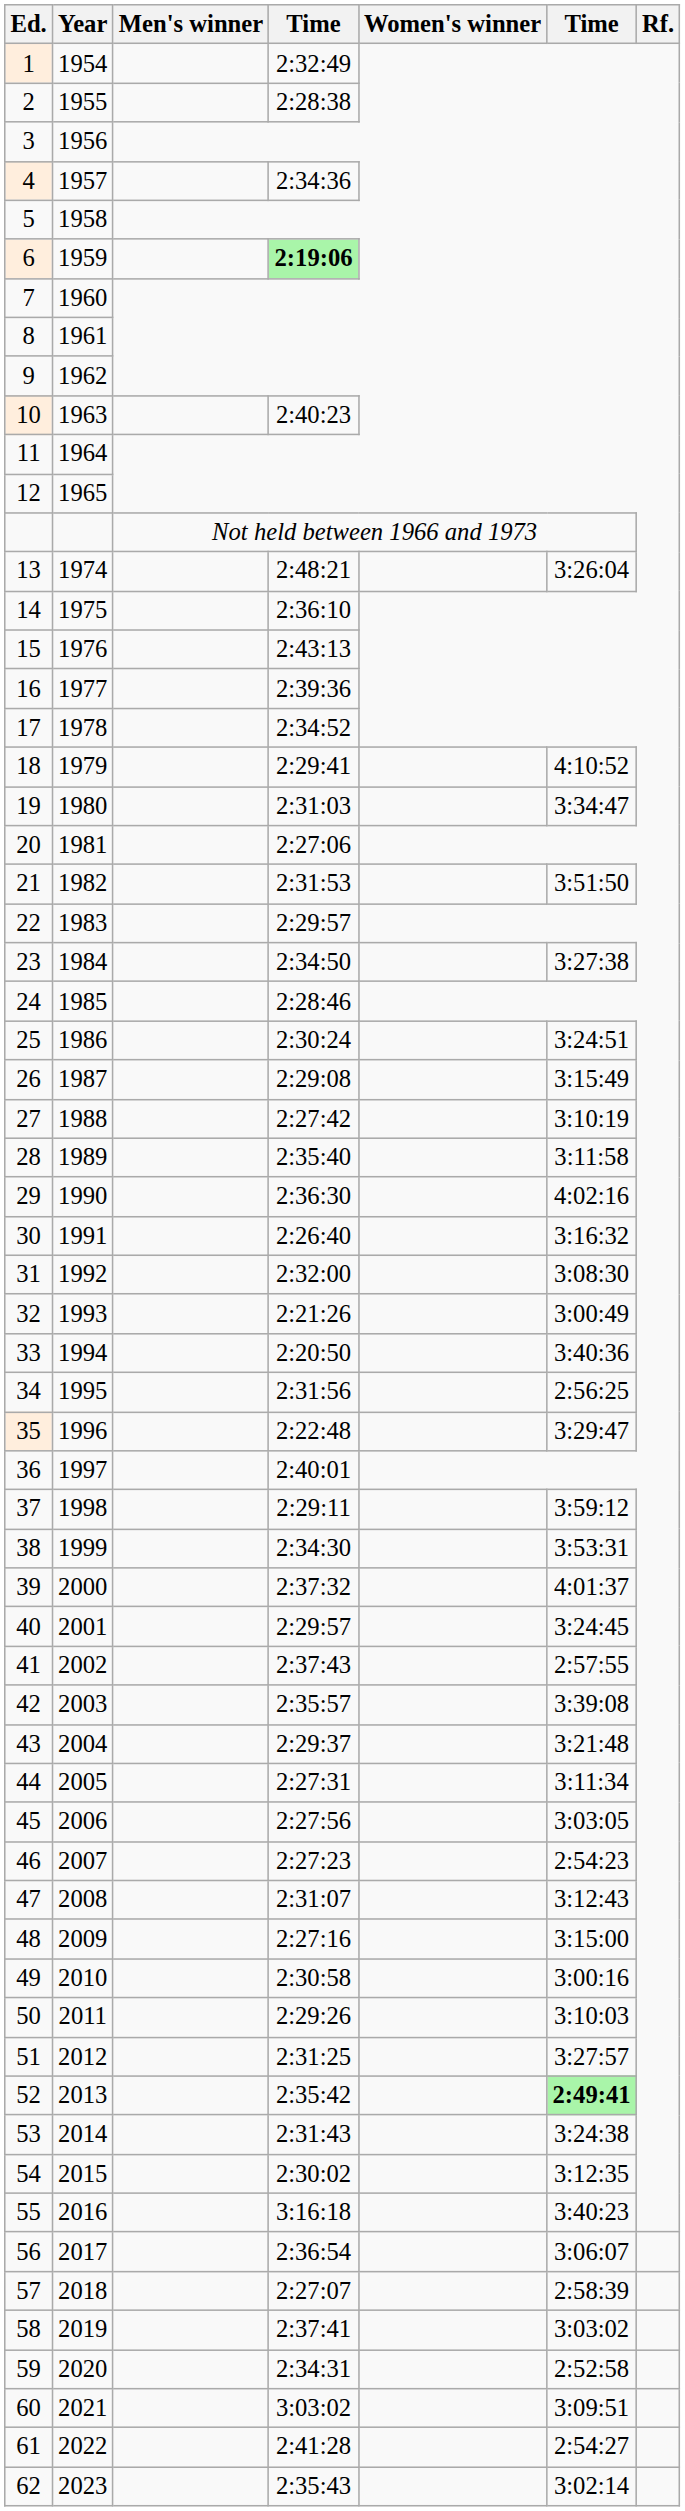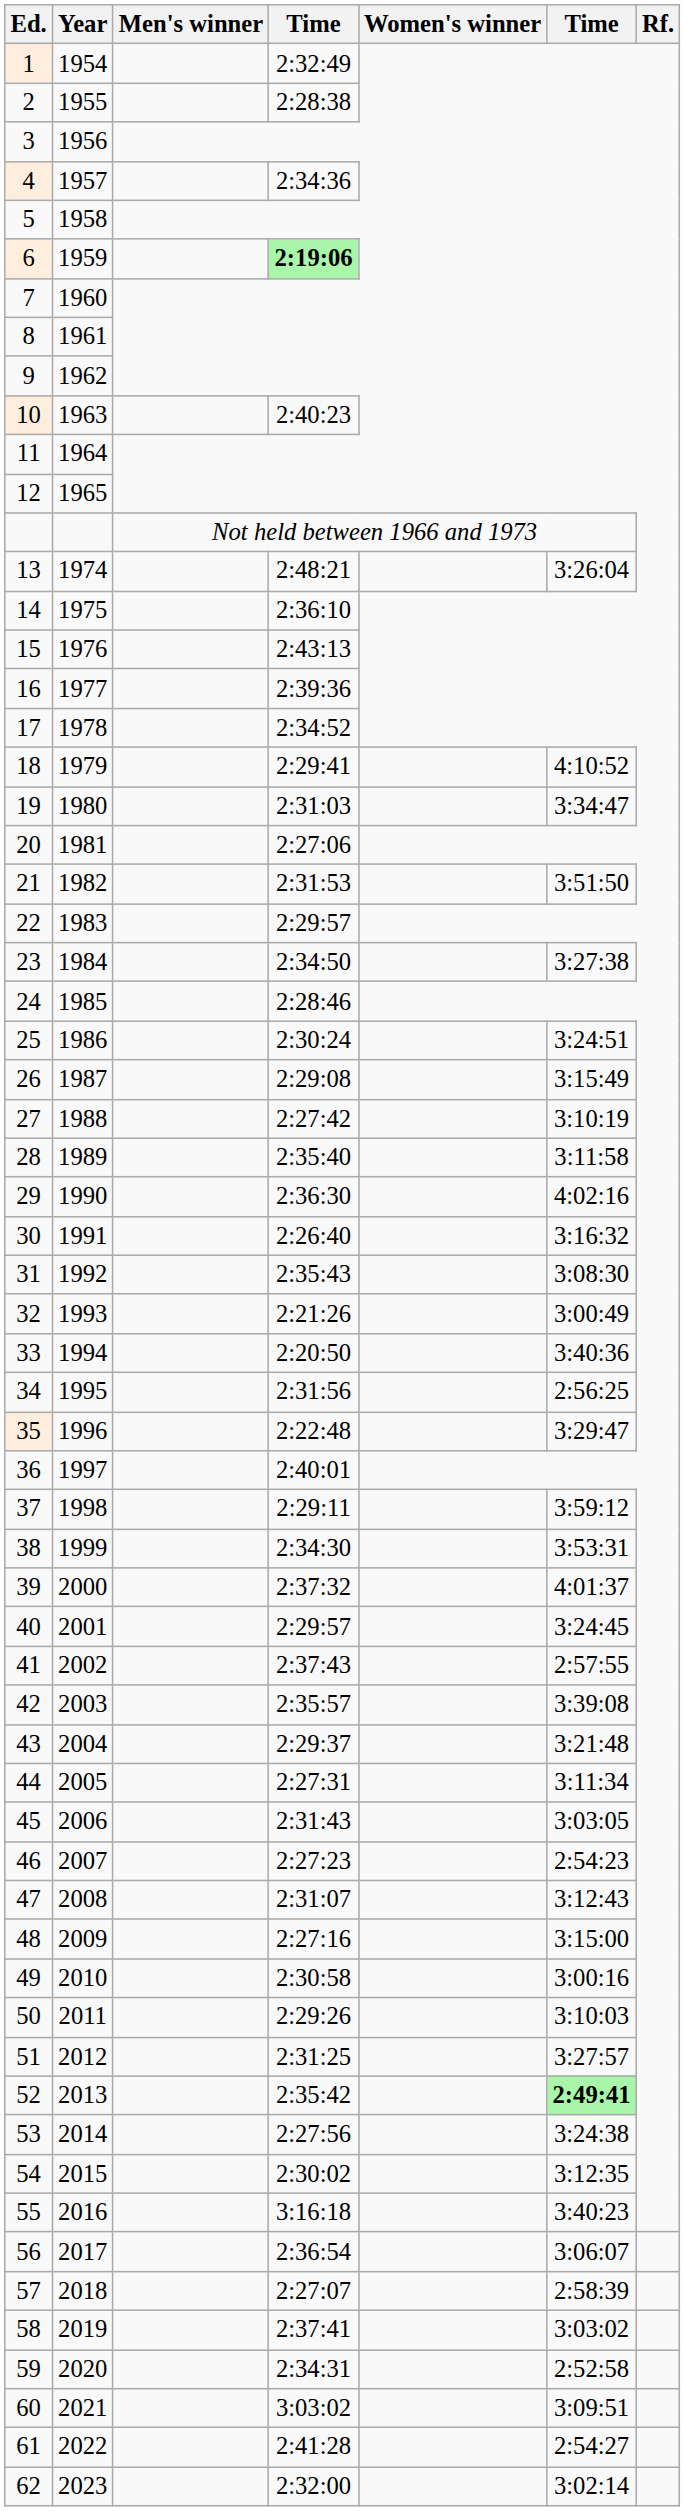 <table class="wikitable sortable" style="text-align:center">
 <tr>
 <th class="unsortable">Ed.</th>
 <th>Year</th>
 <th>Men's winner</th>
 <th>Time</th>
 <th>Women's winner</th>
 <th>Time</th>
 <th class="unsortable">Rf.</th>
 </tr>
 <tr>
 <td bgcolor="#FFEEDD">1</td>
 <td>1954</td>
 <td align="left"></td>
 <td>2:32:49</td>
 </tr>
 <tr>
 <td>2</td>
 <td>1955</td>
 <td align="left"></td>
 <td>2:28:38</td>
 </tr>
 <tr>
 <td>3</td>
 <td>1956</td>
 </tr>
 <tr>
 <td bgcolor="#FFEEDD">4</td>
 <td>1957</td>
 <td align="left"></td>
 <td>2:34:36</td>
 </tr>
 <tr>
 <td>5</td>
 <td>1958</td>
 </tr>
 <tr>
 <td bgcolor="#FFEEDD">6</td>
 <td>1959</td>
 <td align="left"></td>
 <td bgcolor="#A9F5A9"><strong>2:19:06</strong></td>
 </tr>
 <tr>
 <td>7</td>
 <td>1960</td>
 </tr>
 <tr>
 <td>8</td>
 <td>1961</td>
 </tr>
 <tr>
 <td>9</td>
 <td>1962</td>
 </tr>
 <tr>
 <td bgcolor="#FFEEDD">10</td>
 <td>1963</td>
 <td align="left"></td>
 <td>2:40:23</td>
 </tr>
 <tr>
 <td>11</td>
 <td>1964</td>
 </tr>
 <tr>
 <td>12</td>
 <td>1965</td>
 </tr>
 <tr>
 <td></td>
 <td></td>
 <td colspan="4" align="center"><em>Not held between 1966 and 1973</em></td>
 </tr>
 <tr>
 <td>13</td>
 <td>1974</td>
 <td align="left"></td>
 <td>2:48:21</td>
 <td align="left"></td>
 <td>3:26:04</td>
 </tr>
 <tr>
 <td>14</td>
 <td>1975</td>
 <td align="left"></td>
 <td>2:36:10</td>
 </tr>
 <tr>
 <td>15</td>
 <td>1976</td>
 <td align="left"></td>
 <td>2:43:13</td>
 </tr>
 <tr>
 <td>16</td>
 <td>1977</td>
 <td align="left"></td>
 <td>2:39:36</td>
 </tr>
 <tr>
 <td>17</td>
 <td>1978</td>
 <td align="left"></td>
 <td>2:34:52</td>
 </tr>
 <tr>
 <td>18</td>
 <td>1979</td>
 <td align="left"></td>
 <td>2:29:41</td>
 <td align="left"></td>
 <td>4:10:52</td>
 </tr>
 <tr>
 <td>19</td>
 <td>1980</td>
 <td align="left"></td>
 <td>2:31:03</td>
 <td align="left"></td>
 <td>3:34:47</td>
 </tr>
 <tr>
 <td>20</td>
 <td>1981</td>
 <td align="left"></td>
 <td>2:27:06</td>
 </tr>
 <tr>
 <td>21</td>
 <td>1982</td>
 <td align="left"></td>
 <td>2:31:53</td>
 <td align="left"></td>
 <td>3:51:50</td>
 </tr>
 <tr>
 <td>22</td>
 <td>1983</td>
 <td align="left"></td>
 <td>2:29:57</td>
 </tr>
 <tr>
 <td>23</td>
 <td>1984</td>
 <td align="left"></td>
 <td>2:34:50</td>
 <td align="left"></td>
 <td>3:27:38</td>
 </tr>
 <tr>
 <td>24</td>
 <td>1985</td>
 <td align="left"></td>
 <td>2:28:46</td>
 </tr>
 <tr>
 <td>25</td>
 <td>1986</td>
 <td align="left"></td>
 <td>2:30:24</td>
 <td align="left"></td>
 <td>3:24:51</td>
 </tr>
 <tr>
 <td>26</td>
 <td>1987</td>
 <td align="left"></td>
 <td>2:29:08</td>
 <td align="left"></td>
 <td>3:15:49</td>
 </tr>
 <tr>
 <td>27</td>
 <td>1988</td>
 <td align="left"></td>
 <td>2:27:42</td>
 <td align="left"></td>
 <td>3:10:19</td>
 </tr>
 <tr>
 <td>28</td>
 <td>1989</td>
 <td align="left"></td>
 <td>2:35:40</td>
 <td align="left"></td>
 <td>3:11:58</td>
 </tr>
 <tr>
 <td>29</td>
 <td>1990</td>
 <td align="left"></td>
 <td>2:36:30</td>
 <td align="left"></td>
 <td>4:02:16</td>
 </tr>
 <tr>
 <td>30</td>
 <td>1991</td>
 <td align="left"></td>
 <td>2:26:40</td>
 <td align="left"></td>
 <td>3:16:32</td>
 </tr>
 <tr>
 <td>31</td>
 <td>1992</td>
 <td align="left"></td>
-<td>2:32:00</td>
+<td>2:35:43</td>
 <td align="left"></td>
 <td>3:08:30</td>
 </tr>
 <tr>
 <td>32</td>
 <td>1993</td>
 <td align="left"></td>
 <td>2:21:26</td>
 <td align="left"></td>
 <td>3:00:49</td>
 </tr>
 <tr>
 <td>33</td>
 <td>1994</td>
 <td align="left"></td>
 <td>2:20:50</td>
 <td align="left"></td>
 <td>3:40:36</td>
 </tr>
 <tr>
 <td>34</td>
 <td>1995</td>
 <td align="left"></td>
 <td>2:31:56</td>
 <td align="left"></td>
 <td>2:56:25</td>
 </tr>
 <tr>
 <td bgcolor="#FFEEDD">35</td>
 <td>1996</td>
 <td align="left"></td>
 <td>2:22:48</td>
 <td align="left"></td>
 <td>3:29:47</td>
 </tr>
 <tr>
 <td>36</td>
 <td>1997</td>
 <td align="left"></td>
 <td>2:40:01</td>
 </tr>
 <tr>
 <td>37</td>
 <td>1998</td>
 <td align="left"></td>
 <td>2:29:11</td>
 <td align="left"></td>
 <td>3:59:12</td>
 </tr>
 <tr>
 <td>38</td>
 <td>1999</td>
 <td align="left"></td>
 <td>2:34:30</td>
 <td align="left"></td>
 <td>3:53:31</td>
 </tr>
 <tr>
 <td>39</td>
 <td>2000</td>
 <td align="left"></td>
 <td>2:37:32</td>
 <td align="left"></td>
 <td>4:01:37</td>
 </tr>
 <tr>
 <td>40</td>
 <td>2001</td>
 <td align="left"></td>
 <td>2:29:57</td>
 <td align="left"></td>
 <td>3:24:45</td>
 </tr>
 <tr>
 <td>41</td>
 <td>2002</td>
 <td align="left"></td>
 <td>2:37:43</td>
 <td align="left"></td>
 <td>2:57:55</td>
 </tr>
 <tr>
 <td>42</td>
 <td>2003</td>
 <td align="left"></td>
 <td>2:35:57</td>
 <td align="left"></td>
 <td>3:39:08</td>
 </tr>
 <tr>
 <td>43</td>
 <td>2004</td>
 <td align="left"></td>
 <td>2:29:37</td>
 <td align="left"></td>
 <td>3:21:48</td>
 </tr>
 <tr>
 <td>44</td>
 <td>2005</td>
 <td align="left"></td>
 <td>2:27:31</td>
 <td align="left"></td>
 <td>3:11:34</td>
 </tr>
 <tr>
 <td>45</td>
 <td>2006</td>
 <td align="left"></td>
-<td>2:27:56</td>
+<td>2:31:43</td>
 <td align="left"></td>
 <td>3:03:05</td>
 </tr>
 <tr>
 <td>46</td>
 <td>2007</td>
 <td align="left"></td>
 <td>2:27:23</td>
 <td align="left"></td>
 <td>2:54:23</td>
 </tr>
 <tr>
 <td>47</td>
 <td>2008</td>
 <td align="left"></td>
 <td>2:31:07</td>
 <td align="left"></td>
 <td>3:12:43</td>
 </tr>
 <tr>
 <td>48</td>
 <td>2009</td>
 <td align="left"></td>
 <td>2:27:16</td>
 <td align="left"></td>
 <td>3:15:00</td>
 </tr>
 <tr>
 <td>49</td>
 <td>2010</td>
 <td align="left"></td>
 <td>2:30:58</td>
 <td align="left"></td>
 <td>3:00:16</td>
 </tr>
 <tr>
 <td>50</td>
 <td>2011</td>
 <td align="left"></td>
 <td>2:29:26</td>
 <td align="left"></td>
 <td>3:10:03</td>
 </tr>
 <tr>
 <td>51</td>
 <td>2012</td>
 <td align="left"></td>
 <td>2:31:25</td>
 <td align="left"></td>
 <td>3:27:57</td>
 </tr>
 <tr>
 <td>52</td>
 <td>2013</td>
 <td align="left"></td>
 <td>2:35:42</td>
 <td align="left"></td>
 <td bgcolor="#A9F5A9"><strong>2:49:41</strong></td>
 </tr>
 <tr>
 <td>53</td>
 <td>2014</td>
 <td align="left"></td>
-<td>2:31:43</td>
+<td>2:27:56</td>
 <td align="left"></td>
 <td>3:24:38</td>
 </tr>
 <tr>
 <td>54</td>
 <td>2015</td>
 <td align="left"></td>
 <td>2:30:02</td>
 <td align="left"></td>
 <td>3:12:35</td>
 </tr>
 <tr>
 <td>55</td>
 <td>2016</td>
 <td align="left"></td>
 <td>3:16:18</td>
 <td align="left"></td>
 <td>3:40:23</td>
 </tr>
 <tr>
 <td>56</td>
 <td>2017</td>
 <td align="left"></td>
 <td>2:36:54</td>
 <td align="left"></td>
 <td>3:06:07</td>
 <td></td>
 </tr>
 <tr>
 <td>57</td>
 <td>2018</td>
 <td align="left"></td>
 <td>2:27:07</td>
 <td align="left"></td>
 <td>2:58:39</td>
 </tr>
 <tr>
 <td>58</td>
 <td>2019</td>
 <td align="left"></td>
 <td>2:37:41</td>
 <td align="left"></td>
 <td>3:03:02</td>
 <td></td>
 </tr>
 <tr>
 <td>59</td>
 <td>2020</td>
 <td align="left"></td>
 <td>2:34:31</td>
 <td align="left"></td>
 <td>2:52:58</td>
 <td></td>
 </tr>
 <tr>
 <td>60</td>
 <td>2021</td>
 <td align="left"></td>
 <td>3:03:02</td>
 <td align="left"></td>
 <td>3:09:51</td>
 <td></td>
 </tr>
 <tr>
 <td>61</td>
 <td>2022</td>
 <td align="left"></td>
 <td>2:41:28</td>
 <td align="left"></td>
 <td>2:54:27</td>
 <td></td>
 </tr>
 <tr>
 <td>62</td>
 <td>2023</td>
 <td align="left"></td>
-<td>2:35:43</td>
+<td>2:32:00</td>
 <td align="left"></td>
 <td>3:02:14</td>
 <td></td>
 </tr>
 </table>
